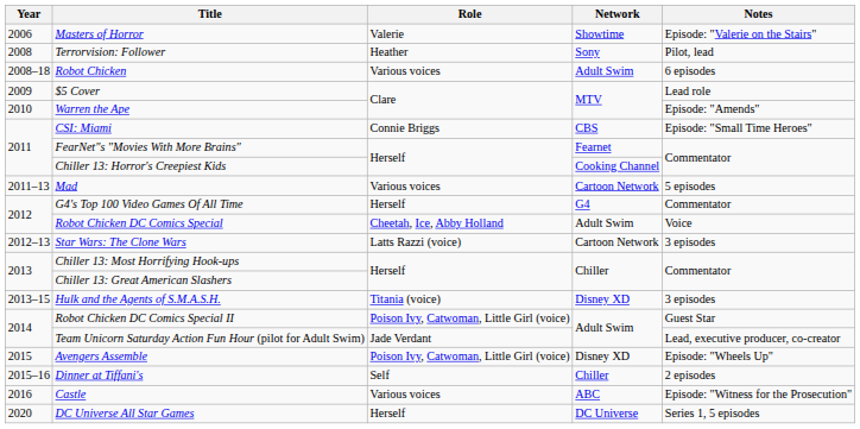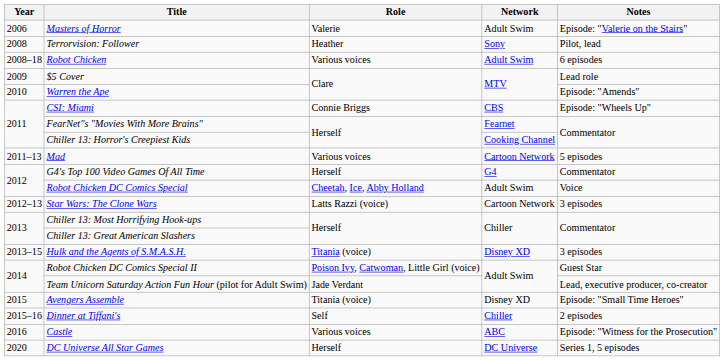 <table class="wikitable sortable">
 <tr>
 <th>Year</th>
 <th>Title</th>
 <th class="unsortable">Role</th>
 <th class="unsortable">Network</th>
 <th class="unsortable">Notes</th>
 </tr>
 <tr>
 <td>2006</td>
 <td><em><a href='#'>Masters of Horror</a></em></td>
 <td>Valerie</td>
-<td><a href='#'>Showtime</a></td>
+<td>Adult Swim</td>
 <td>Episode:  "<a href='#'>Valerie on the Stairs</a>"</td>
 </tr>
 <tr>
 <td>2008</td>
 <td><em>Terrorvision: Follower</em></td>
 <td>Heather</td>
 <td><a href='#'>Sony</a></td>
 <td>Pilot, lead</td>
 </tr>
 <tr>
 <td>2008–18</td>
 <td><em><a href='#'>Robot Chicken</a></em></td>
 <td>Various voices</td>
 <td><a href='#'>Adult Swim</a></td>
 <td>6 episodes</td>
 </tr>
 <tr>
 <td>2009</td>
 <td><em>$5 Cover</em></td>
 <td rowspan="2">Clare</td>
 <td rowspan=2><a href='#'>MTV</a></td>
 <td>Lead role</td>
 </tr>
 <tr>
 <td>2010</td>
 <td><em><a href='#'>Warren the Ape</a></em></td>
 <td>Episode: "Amends"</td>
 </tr>
 <tr>
 <td rowspan=3>2011</td>
 <td><em><a href='#'>CSI: Miami</a></em></td>
 <td>Connie Briggs</td>
 <td><a href='#'>CBS</a></td>
-<td>Episode: "Small Time Heroes"</td>
+<td>Episode: "Wheels Up"</td>
 </tr>
 <tr>
 <td><em>FearNet"s "Movies With More Brains"</em></td>
 <td rowspan=2>Herself</td>
 <td><a href='#'>Fearnet</a></td>
 <td rowspan=2>Commentator</td>
 </tr>
 <tr>
 <td><em>Chiller 13: Horror's Creepiest Kids</em></td>
 <td><a href='#'>Cooking Channel</a></td>
 </tr>
 <tr>
 <td>2011–13</td>
 <td><em><a href='#'>Mad</a></em></td>
 <td>Various voices</td>
 <td><a href='#'>Cartoon Network</a></td>
 <td>5 episodes</td>
 </tr>
 <tr>
 <td rowspan=2>2012</td>
 <td><em>G4's Top 100 Video Games Of All Time</em></td>
 <td>Herself</td>
 <td><a href='#'>G4</a></td>
 <td>Commentator</td>
 </tr>
 <tr>
 <td><em><a href='#'>Robot Chicken DC Comics Special</a></em></td>
 <td><a href='#'>Cheetah</a>, <a href='#'>Ice</a>, <a href='#'>Abby Holland</a></td>
 <td>Adult Swim</td>
 <td>Voice</td>
 </tr>
 <tr>
 <td>2012–13</td>
 <td><em><a href='#'>Star Wars: The Clone Wars</a></em></td>
 <td>Latts Razzi (voice)</td>
 <td>Cartoon Network</td>
 <td>3 episodes</td>
 </tr>
 <tr>
 <td rowspan=2>2013</td>
 <td><em>Chiller 13: Most Horrifying Hook-ups</em></td>
 <td rowspan=2>Herself</td>
 <td rowspan=2>Chiller</td>
 <td rowspan=2>Commentator</td>
 </tr>
 <tr>
 <td><em>Chiller 13: Great American Slashers</em></td>
 </tr>
 <tr>
 <td>2013–15</td>
 <td><em><a href='#'>Hulk and the Agents of S.M.A.S.H.</a></em></td>
 <td><a href='#'>Titania</a> (voice)</td>
 <td><a href='#'>Disney XD</a></td>
 <td>3 episodes</td>
 </tr>
 <tr>
 <td rowspan=2>2014</td>
 <td><em>Robot Chicken DC Comics Special II</em></td>
 <td><a href='#'>Poison Ivy</a>, <a href='#'>Catwoman</a>, Little Girl (voice)</td>
 <td rowspan="2">Adult Swim</td>
 <td>Guest Star</td>
 </tr>
 <tr>
 <td><em>Team Unicorn Saturday Action Fun Hour</em> (pilot for Adult Swim)</td>
 <td>Jade Verdant</td>
 <td>Lead, executive producer, co-creator</td>
 </tr>
 <tr>
 <td>2015</td>
 <td><em><a href='#'>Avengers Assemble</a></em></td>
-<td><a href='#'>Poison Ivy</a>, <a href='#'>Catwoman</a>, Little Girl (voice)</td>
+<td>Titania (voice)</td>
 <td>Disney XD</td>
-<td>Episode: "Wheels Up"</td>
+<td>Episode: "Small Time Heroes"</td>
 </tr>
 <tr>
 <td>2015–16</td>
 <td><em><a href='#'>Dinner at Tiffani's</a></em></td>
 <td>Self</td>
 <td><a href='#'>Chiller</a></td>
 <td>2 episodes</td>
 </tr>
 <tr>
 <td>2016</td>
 <td><em><a href='#'>Castle</a></em></td>
 <td>Various voices</td>
 <td><a href='#'>ABC</a></td>
 <td>Episode: "Witness for the Prosecution"</td>
 </tr>
 <tr>
 <td>2020</td>
 <td><em><a href='#'>DC Universe All Star Games</a></em></td>
 <td>Herself</td>
 <td><a href='#'>DC Universe</a></td>
 <td>Series 1, 5 episodes</td>
 </tr>
 </table>
